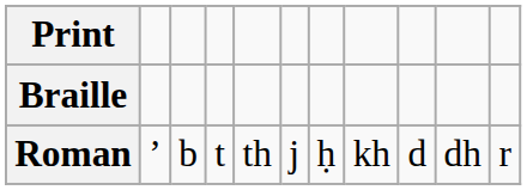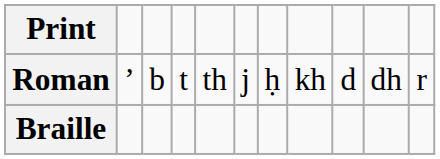 <table class="wikitable" style="text-align:center">
 <tr>
 <th>Print</th>
 <td><span></span></td>
 <td><span></span></td>
 <td><span></span></td>
 <td><span></span></td>
 <td><span></span></td>
 <td><span></span></td>
 <td><span></span></td>
 <td><span></span></td>
 <td><span></span></td>
 <td><span></span></td>
 </tr>
 <tr>
+<th>Roman</th>
+<td>’</td>
+<td>b</td>
+<td>t</td>
+<td>th</td>
+<td>j</td>
+<td>ḥ</td>
+<td>kh</td>
+<td>d</td>
+<td>dh</td>
+<td>r</td>
+</tr>
+<tr>
 <th>Braille</th>
 <td></td>
 <td></td>
 <td></td>
 <td></td>
 <td></td>
 <td></td>
 <td></td>
 <td></td>
 <td></td>
 <td></td>
 </tr>
-<tr>
-<th>Roman</th>
-<td>’</td>
-<td>b</td>
-<td>t</td>
-<td>th</td>
-<td>j</td>
-<td>ḥ</td>
-<td>kh</td>
-<td>d</td>
-<td>dh</td>
-<td>r</td>
-</tr>
 </table>
